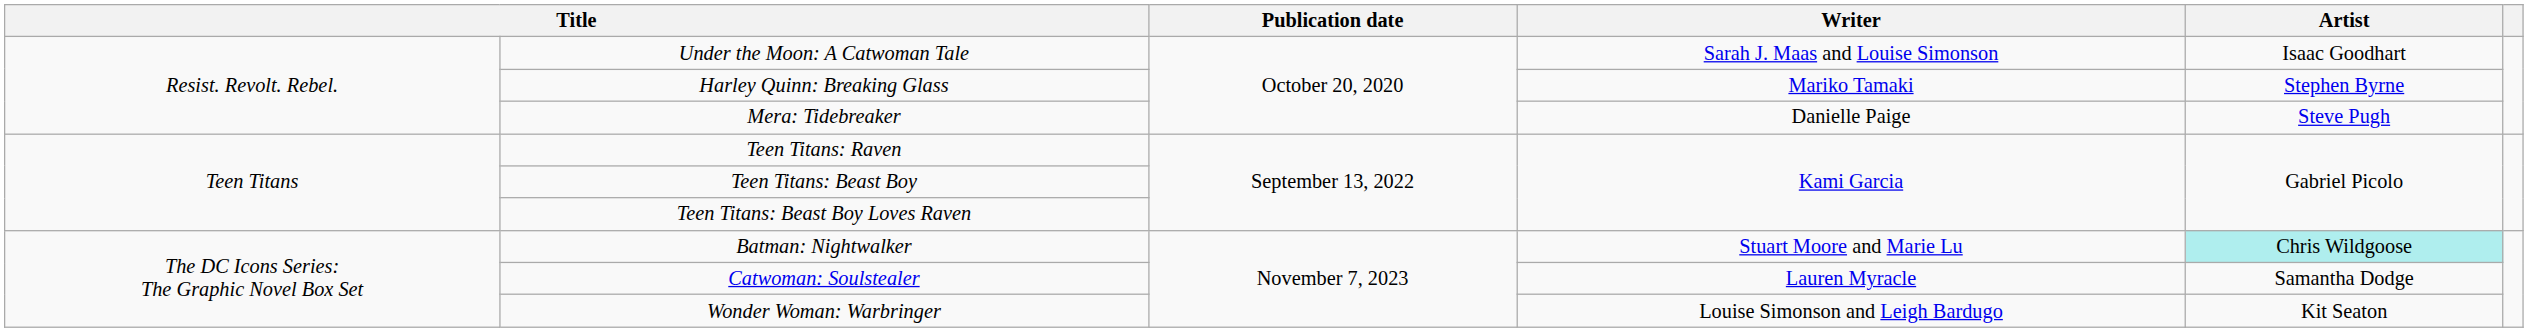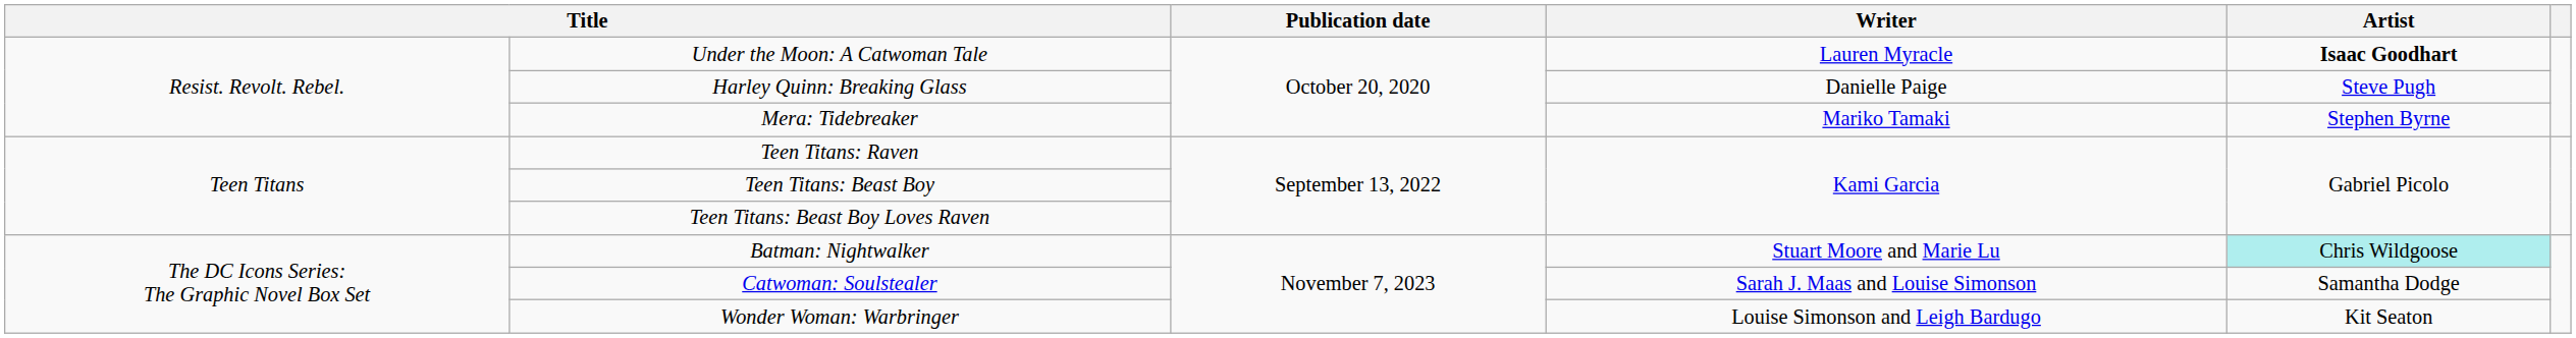 <table class="wikitable sortable" style="text-align:center;" border="1" width="100%">
 <tr>
 <th colspan="2">Title</th>
 <th>Publication date</th>
 <th scope="col" align="center" class="unsortable">Writer</th>
 <th scope="col" align="center" class="unsortable">Artist</th>
 <th scope="col" align="center" class="unsortable"></th>
 </tr>
 <tr>
 <td rowspan="3"><em>Resist. Revolt. Rebel.</em></td>
 <td><em>Under the Moon: A Catwoman Tale</em></td>
 <td rowspan="3">October 20, 2020</td>
-<td><a href='#'>Sarah J. Maas</a> and <a href='#'>Louise Simonson</a></td>
-<td>Isaac Goodhart</td>
+<td><a href='#'>Lauren Myracle</a></td>
+<td><strong>Isaac Goodhart</strong></td>
 <td rowspan="3"></td>
 </tr>
 <tr>
 <td><em>Harley Quinn: Breaking Glass</em></td>
-<td><a href='#'>Mariko Tamaki</a></td>
-<td><a href='#'>Stephen Byrne</a></td>
+<td>Danielle Paige</td>
+<td><a href='#'>Steve Pugh</a></td>
 </tr>
 <tr>
 <td><em>Mera: Tidebreaker</em></td>
-<td>Danielle Paige</td>
-<td><a href='#'>Steve Pugh</a></td>
+<td><a href='#'>Mariko Tamaki</a></td>
+<td><a href='#'>Stephen Byrne</a></td>
 </tr>
 <tr>
 <td rowspan="3"><em>Teen Titans</em></td>
 <td><em>Teen Titans: Raven</em></td>
 <td rowspan="3">September 13, 2022</td>
 <td rowspan="3"><a href='#'>Kami Garcia</a></td>
 <td rowspan="3">Gabriel Picolo</td>
 <td rowspan="3"></td>
 </tr>
 <tr>
 <td><em>Teen Titans: Beast Boy</em></td>
 </tr>
 <tr>
 <td><em>Teen Titans: Beast Boy Loves Raven</em></td>
 </tr>
 <tr>
 <td rowspan="3"><em>The DC Icons Series:</em> <br><em>The Graphic Novel Box Set</em></td>
 <td><em>Batman: Nightwalker</em></td>
 <td rowspan="3">November 7, 2023</td>
 <td><a href='#'>Stuart Moore</a> and <a href='#'>Marie Lu</a></td>
 <td style="background: paleturquoise;">Chris Wildgoose</td>
 <td rowspan="3"></td>
 </tr>
 <tr>
 <td><em><a href='#'>Catwoman: Soulstealer</a></em></td>
-<td><a href='#'>Lauren Myracle</a></td>
+<td><a href='#'>Sarah J. Maas</a> and <a href='#'>Louise Simonson</a></td>
 <td>Samantha Dodge</td>
 </tr>
 <tr>
 <td><em>Wonder Woman: Warbringer</em></td>
 <td>Louise Simonson and <a href='#'>Leigh Bardugo</a></td>
 <td>Kit Seaton</td>
 </tr>
 </table>
